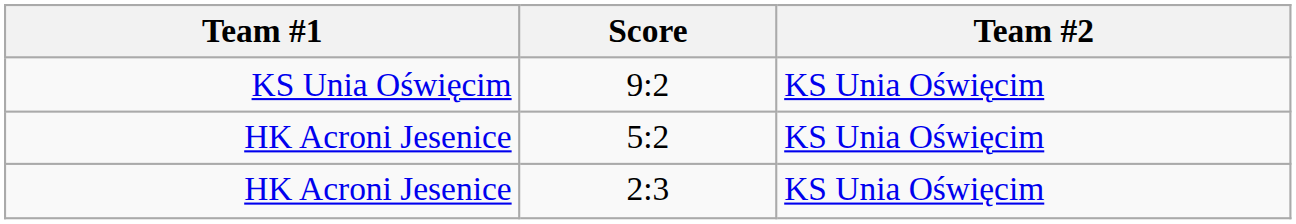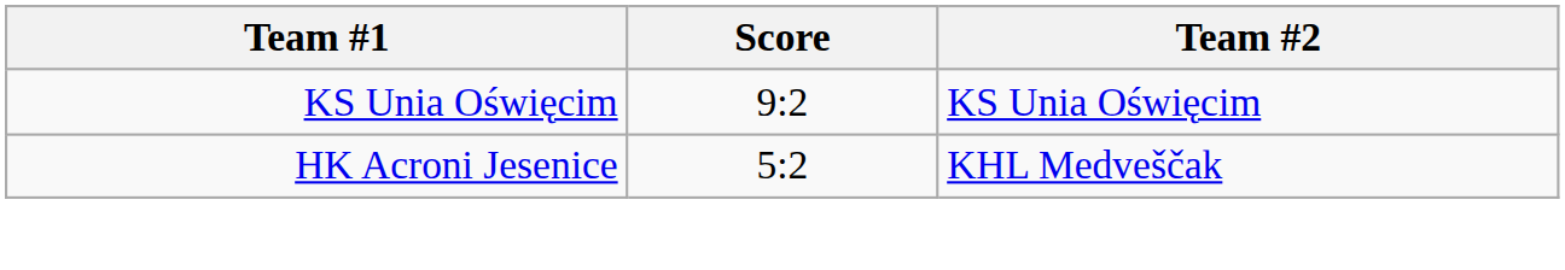 <table class="wikitable" style="text-align: center;">
 <tr>
 <th width=22%>Team #1</th>
 <th width=11%>Score</th>
 <th width=22%>Team #2</th>
 </tr>
 <tr>
 <td style="text-align: right;"><a href='#'>KS Unia Oświęcim</a> </td>
 <td>9:2</td>
 <td style="text-align: left;"> <a href='#'>KS Unia Oświęcim</a></td>
 </tr>
 <tr>
 <td style="text-align: right;"><a href='#'>HK Acroni Jesenice</a> </td>
 <td>5:2</td>
-<td style="text-align: left;"> <a href='#'>KS Unia Oświęcim</a></td>
-</tr>
-<tr>
-<td style="text-align: right;"><a href='#'>HK Acroni Jesenice</a> </td>
-<td>2:3</td>
-<td style="text-align: left;"> <a href='#'>KS Unia Oświęcim</a></td>
+<td style="text-align: left;"> <a href='#'>KHL Medveščak</a></td>
 </tr>
 </table>
